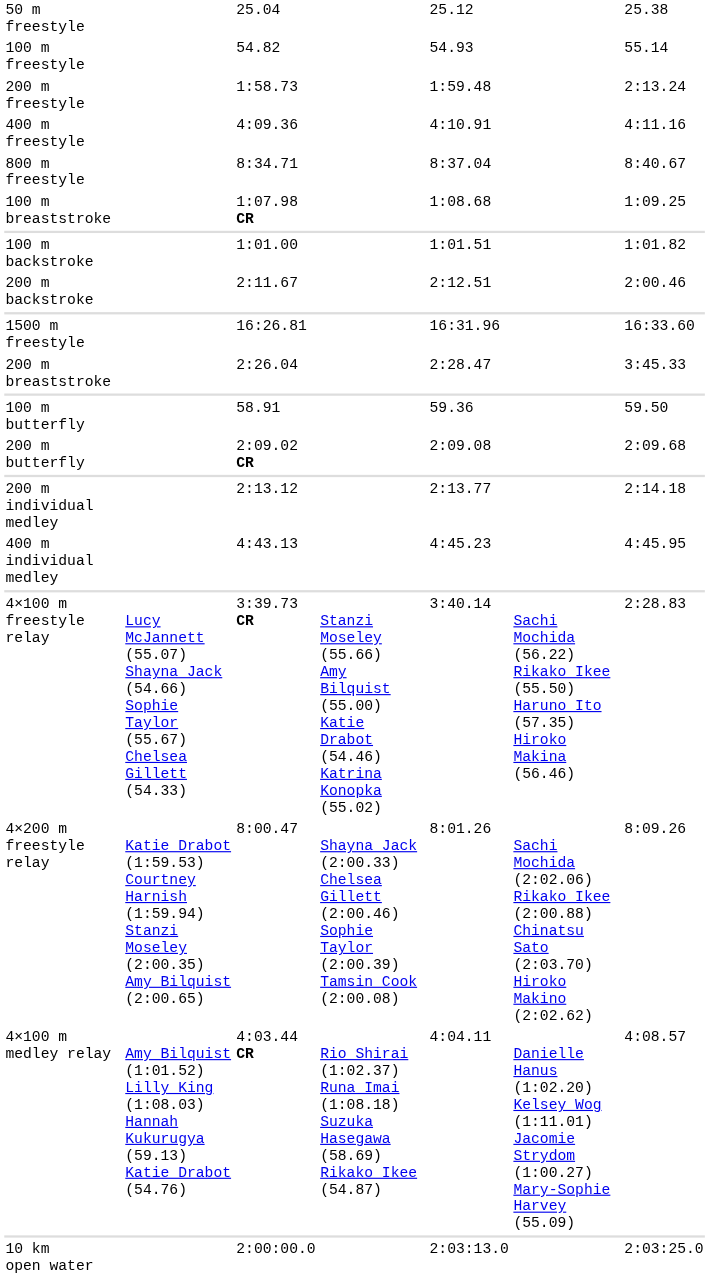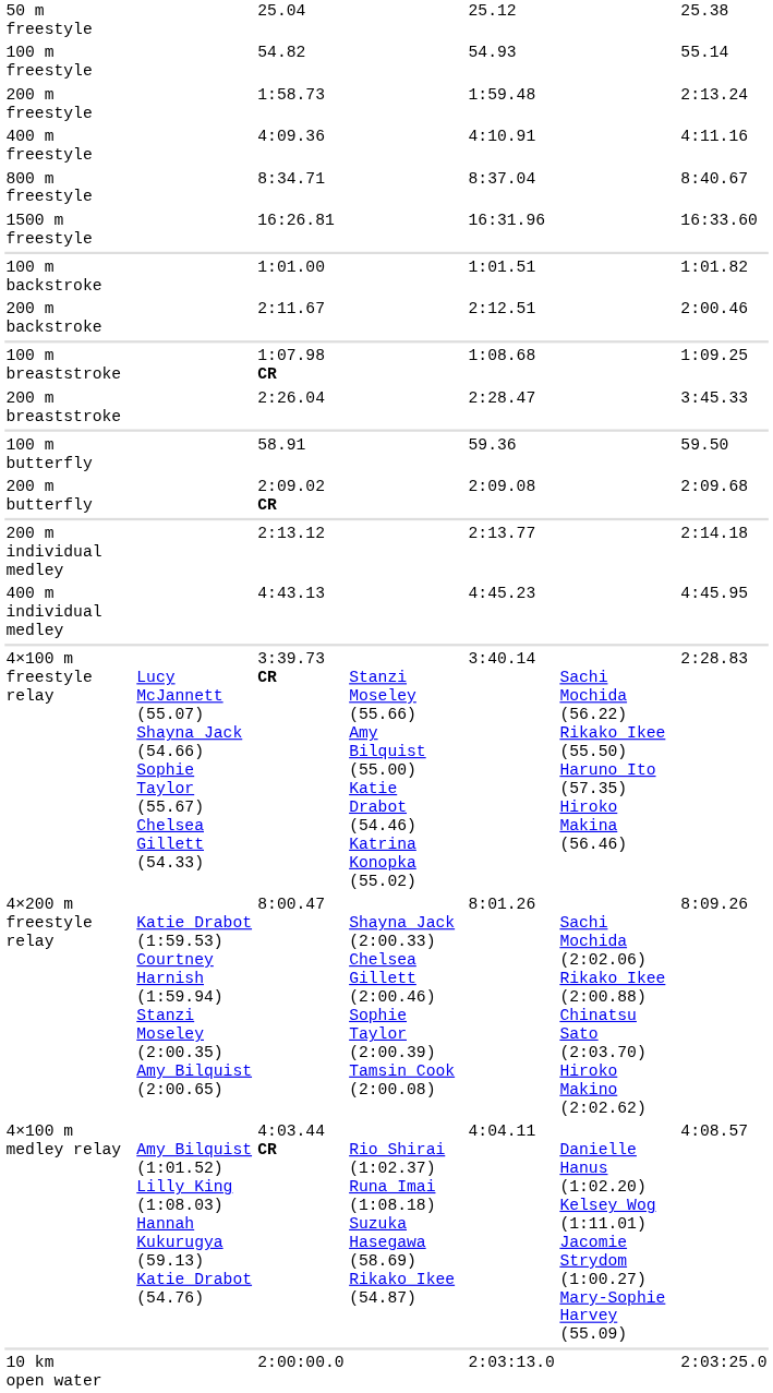 <table>
 <tr valign="top">
 <td>50 m freestyle</td>
 <td></td>
 <td>25.04</td>
 <td></td>
 <td>25.12</td>
 <td></td>
 <td>25.38</td>
 </tr>
 <tr valign="top">
 <td>100 m freestyle</td>
 <td></td>
 <td>54.82</td>
 <td></td>
 <td>54.93</td>
 <td></td>
 <td>55.14</td>
 </tr>
 <tr valign="top">
 <td>200 m freestyle</td>
 <td></td>
 <td>1:58.73</td>
 <td></td>
 <td>1:59.48</td>
 <td></td>
 <td>2:13.24</td>
 </tr>
 <tr valign="top">
 <td>400 m freestyle</td>
 <td></td>
 <td>4:09.36</td>
 <td></td>
 <td>4:10.91</td>
 <td></td>
 <td>4:11.16</td>
 </tr>
 <tr valign="top">
 <td>800 m freestyle</td>
 <td></td>
 <td>8:34.71</td>
 <td></td>
 <td>8:37.04</td>
 <td></td>
 <td>8:40.67</td>
 </tr>
 <tr valign="top">
-<td>100 m breaststroke</td>
+<td>1500 m freestyle</td>
 <td></td>
-<td>1:07.98<br><strong>CR</strong></td>
+<td>16:26.81</td>
 <td></td>
-<td>1:08.68</td>
+<td>16:31.96</td>
 <td></td>
-<td>1:09.25</td>
+<td>16:33.60</td>
 </tr>
 <tr bgcolor=#DDDDDD>
 <td colspan=7></td>
 </tr>
 <tr valign="top">
 <td>100 m backstroke</td>
 <td></td>
 <td>1:01.00</td>
 <td></td>
 <td>1:01.51</td>
 <td></td>
 <td>1:01.82</td>
 </tr>
 <tr valign="top">
 <td>200 m backstroke</td>
 <td></td>
 <td>2:11.67</td>
 <td></td>
 <td>2:12.51</td>
 <td></td>
 <td>2:00.46</td>
 </tr>
 <tr bgcolor=#DDDDDD>
 <td colspan=7></td>
 </tr>
 <tr valign="top">
-<td>1500 m freestyle</td>
+<td>100 m breaststroke</td>
 <td></td>
-<td>16:26.81</td>
+<td>1:07.98<br><strong>CR</strong></td>
 <td></td>
-<td>16:31.96</td>
+<td>1:08.68</td>
 <td></td>
-<td>16:33.60</td>
+<td>1:09.25</td>
 </tr>
 <tr valign="top">
 <td>200 m breaststroke</td>
 <td></td>
 <td>2:26.04</td>
 <td></td>
 <td>2:28.47</td>
 <td></td>
 <td>3:45.33</td>
 </tr>
 <tr bgcolor=#DDDDDD>
 <td colspan=7></td>
 </tr>
 <tr valign="top">
 <td>100 m butterfly</td>
 <td></td>
 <td>58.91</td>
 <td></td>
 <td>59.36</td>
 <td></td>
 <td>59.50</td>
 </tr>
 <tr valign="top">
 <td>200 m butterfly</td>
 <td></td>
 <td>2:09.02<br><strong>CR</strong></td>
 <td></td>
 <td>2:09.08</td>
 <td></td>
 <td>2:09.68</td>
 </tr>
 <tr bgcolor=#DDDDDD>
 <td colspan=7></td>
 </tr>
 <tr valign="top">
 <td>200 m<br>individual medley</td>
 <td></td>
 <td>2:13.12</td>
 <td></td>
 <td>2:13.77</td>
 <td></td>
 <td>2:14.18</td>
 </tr>
 <tr valign="top">
 <td>400 m<br>individual medley</td>
 <td></td>
 <td>4:43.13</td>
 <td></td>
 <td>4:45.23</td>
 <td></td>
 <td>4:45.95</td>
 </tr>
 <tr bgcolor=#DDDDDD>
 <td colspan=7></td>
 </tr>
 <tr valign="top">
 <td>4×100 m<br>freestyle relay</td>
 <td><br><a href='#'>Lucy McJannett</a> (55.07)<br><a href='#'>Shayna Jack</a> (54.66)<br><a href='#'>Sophie Taylor</a> (55.67)<br><a href='#'>Chelsea Gillett</a> (54.33)</td>
 <td>3:39.73<br><strong>CR</strong></td>
 <td><br><a href='#'>Stanzi Moseley</a> (55.66)<br><a href='#'>Amy Bilquist</a> (55.00)<br><a href='#'>Katie Drabot</a> (54.46)<br><a href='#'>Katrina Konopka</a> (55.02)</td>
 <td>3:40.14</td>
 <td><br><a href='#'>Sachi Mochida</a> (56.22)<br><a href='#'>Rikako Ikee</a> (55.50)<br><a href='#'>Haruno Ito</a> (57.35)<br><a href='#'>Hiroko Makina</a> (56.46)</td>
 <td>2:28.83</td>
 </tr>
 <tr valign="top">
 <td>4×200 m<br>freestyle relay</td>
 <td><br><a href='#'>Katie Drabot</a> (1:59.53)<br><a href='#'>Courtney Harnish</a> (1:59.94)<br><a href='#'>Stanzi Moseley</a> (2:00.35)<br><a href='#'>Amy Bilquist</a> (2:00.65)</td>
 <td>8:00.47</td>
 <td><br><a href='#'>Shayna Jack</a> (2:00.33)<br><a href='#'>Chelsea Gillett</a> (2:00.46)<br><a href='#'>Sophie Taylor</a> (2:00.39)<br><a href='#'>Tamsin Cook</a> (2:00.08)</td>
 <td>8:01.26</td>
 <td><br><a href='#'>Sachi Mochida</a> (2:02.06)<br><a href='#'>Rikako Ikee</a> (2:00.88)<br><a href='#'>Chinatsu Sato</a> (2:03.70)<br><a href='#'>Hiroko Makino</a> (2:02.62)</td>
 <td>8:09.26</td>
 </tr>
 <tr valign="top">
 <td>4×100 m<br>medley relay</td>
 <td><br><a href='#'>Amy Bilquist</a> (1:01.52)<br><a href='#'>Lilly King</a> (1:08.03)<br><a href='#'>Hannah Kukurugya</a> (59.13)<br><a href='#'>Katie Drabot</a> (54.76)</td>
 <td>4:03.44<br><strong>CR</strong></td>
 <td><br><a href='#'>Rio Shirai</a> (1:02.37)<br><a href='#'>Runa Imai</a> (1:08.18)<br><a href='#'>Suzuka Hasegawa</a> (58.69)<br><a href='#'>Rikako Ikee</a> (54.87)</td>
 <td>4:04.11</td>
 <td><br><a href='#'>Danielle Hanus</a> (1:02.20)<br><a href='#'>Kelsey Wog</a> (1:11.01)<br><a href='#'>Jacomie Strydom</a> (1:00.27)<br><a href='#'>Mary-Sophie Harvey</a> (55.09)</td>
 <td>4:08.57</td>
 </tr>
 <tr bgcolor=#DDDDDD>
 <td colspan=7></td>
 </tr>
 <tr valign="top">
 <td>10 km<br>open water</td>
 <td></td>
 <td>2:00:00.0</td>
 <td></td>
 <td>2:03:13.0</td>
 <td></td>
 <td>2:03:25.0</td>
 </tr>
 </table>
